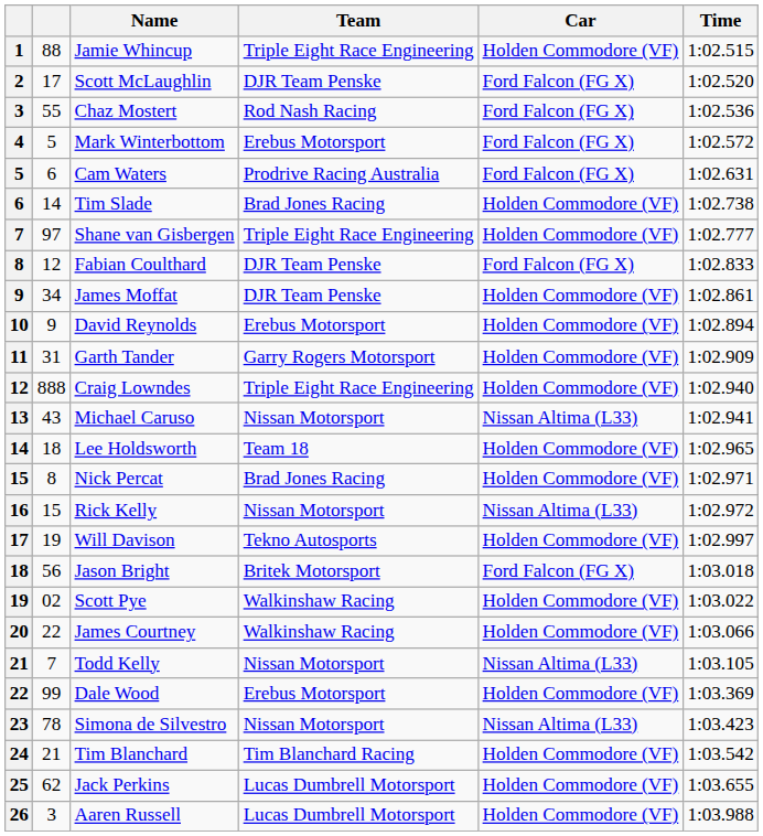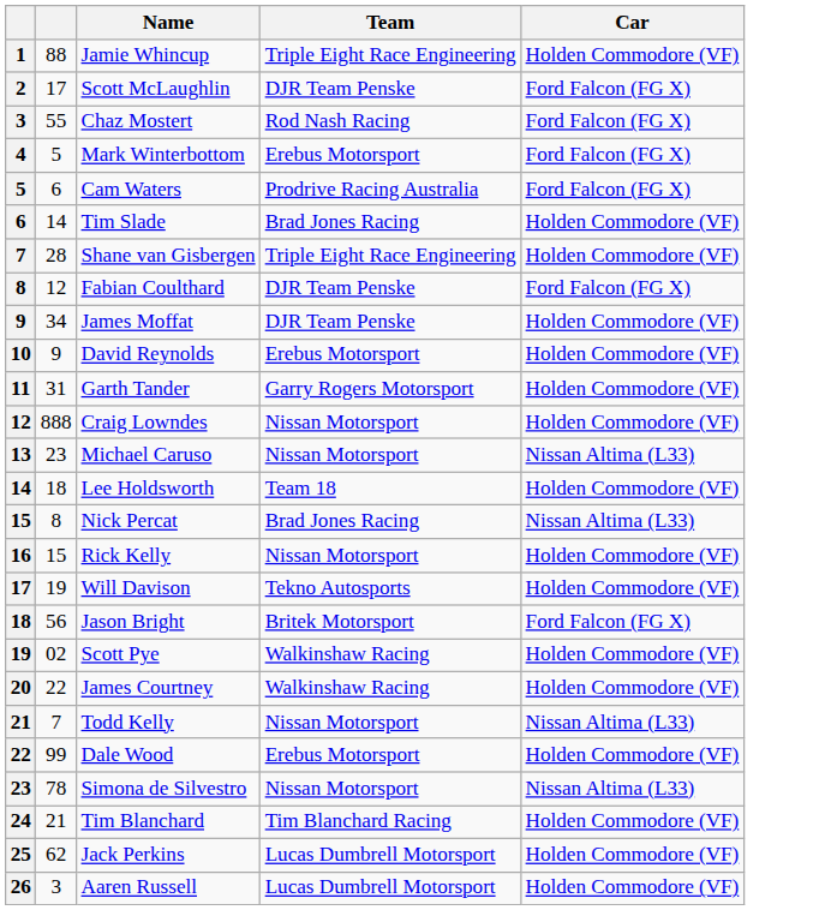 <table class="wikitable" style="font-size: 87%">
 <tr>
 <th></th>
 <th></th>
 <th>Name</th>
 <th>Team</th>
 <th>Car</th>
-<th>Time</th>
 </tr>
 <tr>
 <th>1</th>
 <td align="center">88</td>
 <td> <a href='#'>Jamie Whincup</a></td>
 <td><a href='#'>Triple Eight Race Engineering</a></td>
 <td><a href='#'>Holden Commodore (VF)</a></td>
-<td>1:02.515</td>
 </tr>
 <tr>
 <th>2</th>
 <td align="center">17</td>
 <td> <a href='#'>Scott McLaughlin</a></td>
 <td><a href='#'>DJR Team Penske</a></td>
 <td><a href='#'>Ford Falcon (FG X)</a></td>
-<td>1:02.520</td>
 </tr>
 <tr>
 <th>3</th>
 <td align="center">55</td>
 <td> <a href='#'>Chaz Mostert</a></td>
 <td><a href='#'>Rod Nash Racing</a></td>
 <td><a href='#'>Ford Falcon (FG X)</a></td>
-<td>1:02.536</td>
 </tr>
 <tr>
 <th>4</th>
 <td align="center">5</td>
 <td> <a href='#'>Mark Winterbottom</a></td>
 <td><a href='#'>Erebus Motorsport</a></td>
 <td><a href='#'>Ford Falcon (FG X)</a></td>
-<td>1:02.572</td>
 </tr>
 <tr>
 <th>5</th>
 <td align="center">6</td>
 <td> <a href='#'>Cam Waters</a></td>
 <td><a href='#'>Prodrive Racing Australia</a></td>
 <td><a href='#'>Ford Falcon (FG X)</a></td>
-<td>1:02.631</td>
 </tr>
 <tr>
 <th>6</th>
 <td align="center">14</td>
 <td> <a href='#'>Tim Slade</a></td>
 <td><a href='#'>Brad Jones Racing</a></td>
 <td><a href='#'>Holden Commodore (VF)</a></td>
-<td>1:02.738</td>
 </tr>
 <tr>
 <th>7</th>
-<td align="center">97</td>
+<td align="center">28</td>
 <td> <a href='#'>Shane van Gisbergen</a></td>
 <td><a href='#'>Triple Eight Race Engineering</a></td>
 <td><a href='#'>Holden Commodore (VF)</a></td>
-<td>1:02.777</td>
 </tr>
 <tr>
 <th>8</th>
 <td align="center">12</td>
 <td> <a href='#'>Fabian Coulthard</a></td>
 <td><a href='#'>DJR Team Penske</a></td>
 <td><a href='#'>Ford Falcon (FG X)</a></td>
-<td>1:02.833</td>
 </tr>
 <tr>
 <th>9</th>
 <td align="center">34</td>
 <td> <a href='#'>James Moffat</a></td>
 <td><a href='#'>DJR Team Penske</a></td>
 <td><a href='#'>Holden Commodore (VF)</a></td>
-<td>1:02.861</td>
 </tr>
 <tr>
 <th>10</th>
 <td align="center">9</td>
 <td> <a href='#'>David Reynolds</a></td>
 <td><a href='#'>Erebus Motorsport</a></td>
 <td><a href='#'>Holden Commodore (VF)</a></td>
-<td>1:02.894</td>
 </tr>
 <tr>
 <th>11</th>
 <td align="center">31</td>
 <td> <a href='#'>Garth Tander</a></td>
 <td><a href='#'>Garry Rogers Motorsport</a></td>
 <td><a href='#'>Holden Commodore (VF)</a></td>
-<td>1:02.909</td>
 </tr>
 <tr>
 <th>12</th>
 <td align="center">888</td>
 <td> <a href='#'>Craig Lowndes</a></td>
-<td><a href='#'>Triple Eight Race Engineering</a></td>
+<td><a href='#'>Nissan Motorsport</a></td>
 <td><a href='#'>Holden Commodore (VF)</a></td>
-<td>1:02.940</td>
 </tr>
 <tr>
 <th>13</th>
-<td align="center">43</td>
+<td align="center">23</td>
 <td> <a href='#'>Michael Caruso</a></td>
 <td><a href='#'>Nissan Motorsport</a></td>
 <td><a href='#'>Nissan Altima (L33)</a></td>
-<td>1:02.941</td>
 </tr>
 <tr>
 <th>14</th>
 <td align="center">18</td>
 <td> <a href='#'>Lee Holdsworth</a></td>
 <td><a href='#'>Team 18</a></td>
 <td><a href='#'>Holden Commodore (VF)</a></td>
-<td>1:02.965</td>
 </tr>
 <tr>
 <th>15</th>
 <td align="center">8</td>
 <td> <a href='#'>Nick Percat</a></td>
 <td><a href='#'>Brad Jones Racing</a></td>
-<td><a href='#'>Holden Commodore (VF)</a></td>
-<td>1:02.971</td>
+<td><a href='#'>Nissan Altima (L33)</a></td>
 </tr>
 <tr>
 <th>16</th>
 <td align="center">15</td>
 <td> <a href='#'>Rick Kelly</a></td>
 <td><a href='#'>Nissan Motorsport</a></td>
-<td><a href='#'>Nissan Altima (L33)</a></td>
-<td>1:02.972</td>
+<td><a href='#'>Holden Commodore (VF)</a></td>
 </tr>
 <tr>
 <th>17</th>
 <td align="center">19</td>
 <td> <a href='#'>Will Davison</a></td>
 <td><a href='#'>Tekno Autosports</a></td>
 <td><a href='#'>Holden Commodore (VF)</a></td>
-<td>1:02.997</td>
 </tr>
 <tr>
 <th>18</th>
 <td align="center">56</td>
 <td> <a href='#'>Jason Bright</a></td>
 <td><a href='#'>Britek Motorsport</a></td>
 <td><a href='#'>Ford Falcon (FG X)</a></td>
-<td>1:03.018</td>
 </tr>
 <tr>
 <th>19</th>
 <td align="center">02</td>
 <td> <a href='#'>Scott Pye</a></td>
 <td><a href='#'>Walkinshaw Racing</a></td>
 <td><a href='#'>Holden Commodore (VF)</a></td>
-<td>1:03.022</td>
 </tr>
 <tr>
 <th>20</th>
 <td align="center">22</td>
 <td> <a href='#'>James Courtney</a></td>
 <td><a href='#'>Walkinshaw Racing</a></td>
 <td><a href='#'>Holden Commodore (VF)</a></td>
-<td>1:03.066</td>
 </tr>
 <tr>
 <th>21</th>
 <td align="center">7</td>
 <td> <a href='#'>Todd Kelly</a></td>
 <td><a href='#'>Nissan Motorsport</a></td>
 <td><a href='#'>Nissan Altima (L33)</a></td>
-<td>1:03.105</td>
 </tr>
 <tr>
 <th>22</th>
 <td align="center">99</td>
 <td> <a href='#'>Dale Wood</a></td>
 <td><a href='#'>Erebus Motorsport</a></td>
 <td><a href='#'>Holden Commodore (VF)</a></td>
-<td>1:03.369</td>
 </tr>
 <tr>
 <th>23</th>
 <td align="center">78</td>
 <td> <a href='#'>Simona de Silvestro</a></td>
 <td><a href='#'>Nissan Motorsport</a></td>
 <td><a href='#'>Nissan Altima (L33)</a></td>
-<td>1:03.423</td>
 </tr>
 <tr>
 <th>24</th>
 <td align="center">21</td>
 <td> <a href='#'>Tim Blanchard</a></td>
 <td><a href='#'>Tim Blanchard Racing</a></td>
 <td><a href='#'>Holden Commodore (VF)</a></td>
-<td>1:03.542</td>
 </tr>
 <tr>
 <th>25</th>
 <td align="center">62</td>
 <td> <a href='#'>Jack Perkins</a></td>
 <td><a href='#'>Lucas Dumbrell Motorsport</a></td>
 <td><a href='#'>Holden Commodore (VF)</a></td>
-<td>1:03.655</td>
 </tr>
 <tr>
 <th>26</th>
 <td align="center">3</td>
 <td> <a href='#'>Aaren Russell</a></td>
 <td><a href='#'>Lucas Dumbrell Motorsport</a></td>
 <td><a href='#'>Holden Commodore (VF)</a></td>
-<td>1:03.988</td>
 </tr>
 </table>
